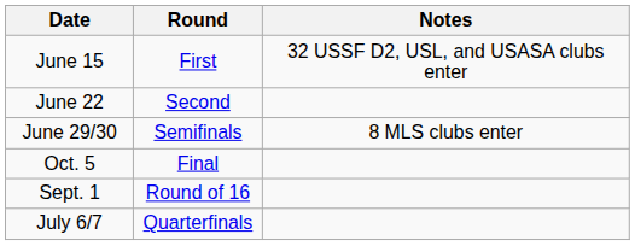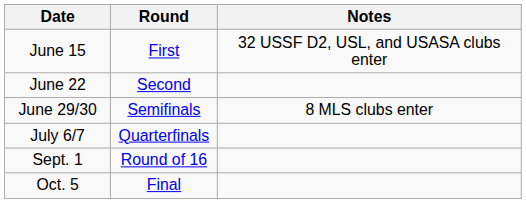 <table class="wikitable" style="text-align:center">
 <tr>
 <th style="width:100px;">Date</th>
 <th style="width:100px;">Round</th>
 <th style="width:300px;">Notes</th>
 </tr>
 <tr>
 <td>June 15</td>
 <td><a href='#'>First</a></td>
 <td>32 USSF D2, USL, and USASA clubs enter</td>
 </tr>
 <tr>
 <td>June 22</td>
 <td><a href='#'>Second</a></td>
 <td></td>
 </tr>
 <tr>
 <td>June 29/30</td>
 <td><a href='#'>Semifinals</a></td>
 <td>8 MLS clubs enter</td>
 </tr>
 <tr>
-<td>Oct. 5</td>
-<td><a href='#'>Final</a></td>
+<td>July 6/7</td>
+<td><a href='#'>Quarterfinals</a></td>
 <td></td>
 </tr>
 <tr>
 <td>Sept. 1</td>
 <td><a href='#'>Round of 16</a></td>
 <td></td>
 </tr>
 <tr>
-<td>July 6/7</td>
-<td><a href='#'>Quarterfinals</a></td>
+<td>Oct. 5</td>
+<td><a href='#'>Final</a></td>
 <td></td>
 </tr>
 </table>
